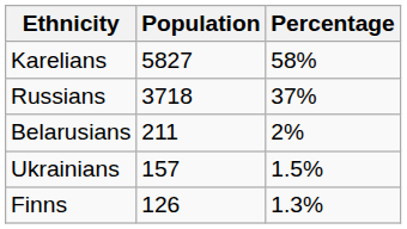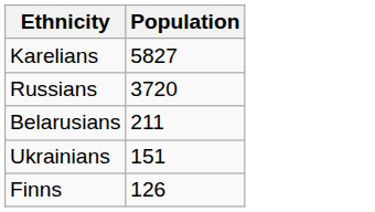 <table class="wikitable">
 <tr>
 <th>Ethnicity</th>
 <th>Population</th>
-<th>Percentage</th>
 </tr>
 <tr>
 <td>Karelians</td>
 <td>5827</td>
-<td>58%</td>
 </tr>
 <tr>
 <td>Russians</td>
-<td>3718</td>
-<td>37%</td>
+<td>3720</td>
 </tr>
 <tr>
 <td>Belarusians</td>
 <td>211</td>
-<td>2%</td>
 </tr>
 <tr>
 <td>Ukrainians</td>
-<td>157</td>
-<td>1.5%</td>
+<td>151</td>
 </tr>
 <tr>
 <td>Finns</td>
 <td>126</td>
-<td>1.3%</td>
 </tr>
 </table>
